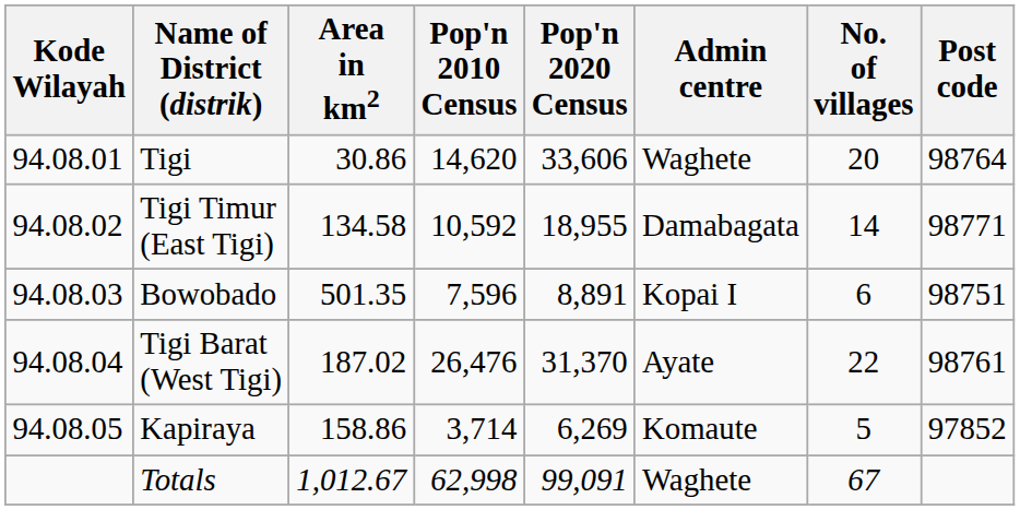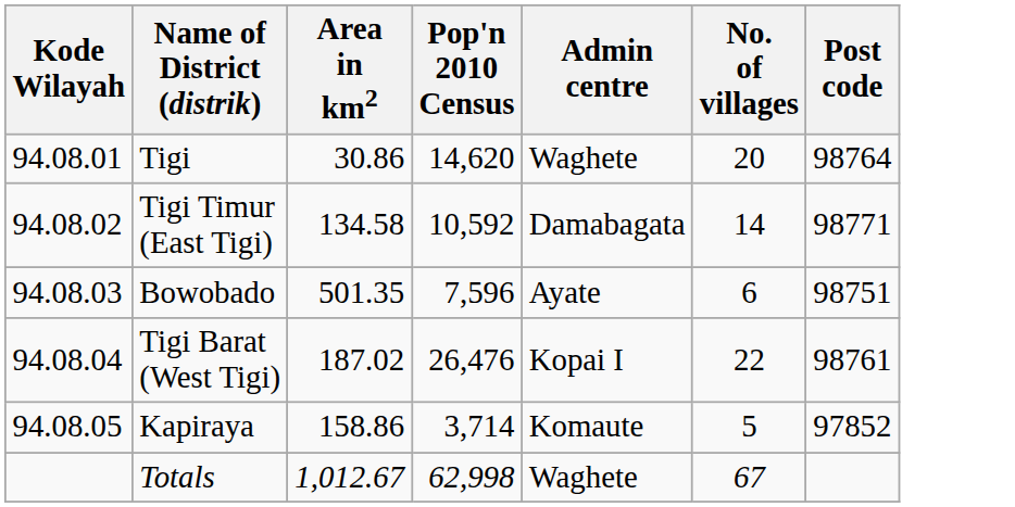 <table class="wikitable">
 <tr>
 <th>Kode <br>Wilayah</th>
 <th>Name of<br>District<br>(<em>distrik</em>)</th>
 <th>Area<br> in <br>km<sup>2</sup></th>
 <th>Pop'n <br>2010<br>Census</th>
-<th>Pop'n <br>2020<br>Census</th>
 <th>Admin<br>centre</th>
 <th>No.<br> of<br>villages</th>
 <th>Post<br>code</th>
 </tr>
 <tr>
 <td>94.08.01</td>
 <td>Tigi</td>
 <td align="right">30.86</td>
 <td align="right">14,620</td>
-<td align="right">33,606</td>
 <td>Waghete</td>
 <td align="center">20</td>
 <td>98764</td>
 </tr>
 <tr>
 <td>94.08.02</td>
 <td>Tigi Timur <br>(East Tigi)</td>
 <td align="right">134.58</td>
 <td align="right">10,592</td>
-<td align="right">18,955</td>
 <td>Damabagata</td>
 <td align="center">14</td>
 <td>98771</td>
 </tr>
 <tr>
 <td>94.08.03</td>
 <td>Bowobado</td>
 <td align="right">501.35</td>
 <td align="right">7,596</td>
-<td align="right">8,891</td>
-<td>Kopai I</td>
+<td>Ayate</td>
 <td align="center">6</td>
 <td>98751</td>
 </tr>
 <tr>
 <td>94.08.04</td>
 <td>Tigi Barat <br>(West Tigi)</td>
 <td align="right">187.02</td>
 <td align="right">26,476</td>
-<td align="right">31,370</td>
-<td>Ayate</td>
+<td>Kopai I</td>
 <td align="center">22</td>
 <td>98761</td>
 </tr>
 <tr>
 <td>94.08.05</td>
 <td>Kapiraya</td>
 <td align="right">158.86</td>
 <td align="right">3,714</td>
-<td align="right">6,269</td>
 <td>Komaute</td>
 <td align="center">5</td>
 <td>97852</td>
 </tr>
 <tr>
 <td></td>
 <td><em>Totals</em></td>
 <td align="right"><em>1,012.67</em></td>
 <td align="right"><em>62,998</em></td>
-<td align="right"><em>99,091</em></td>
 <td>Waghete</td>
 <td align="center"><em>67</em></td>
 <td></td>
 </tr>
 </table>
